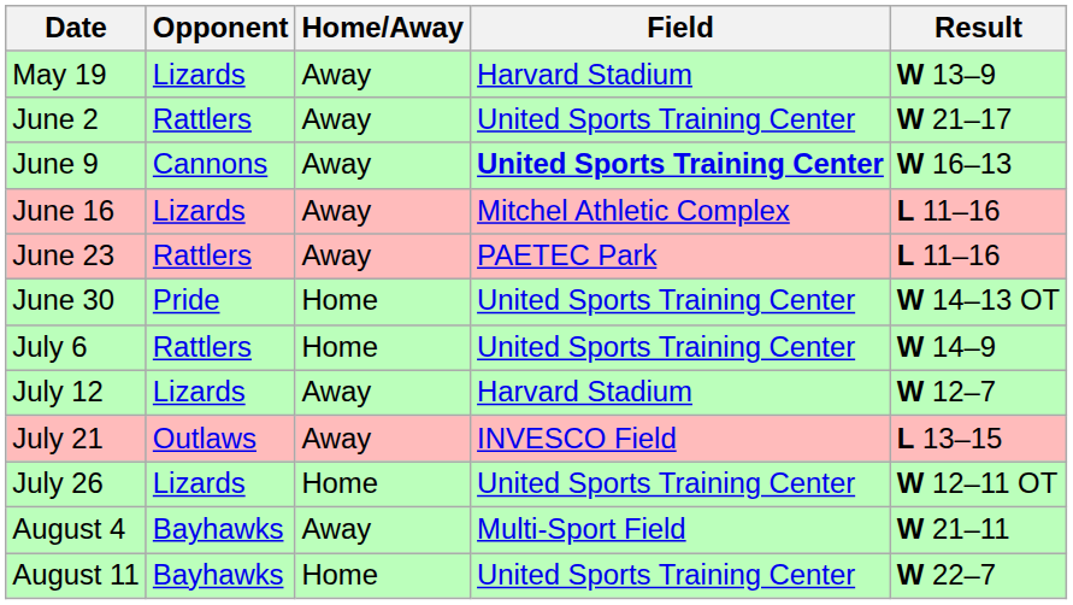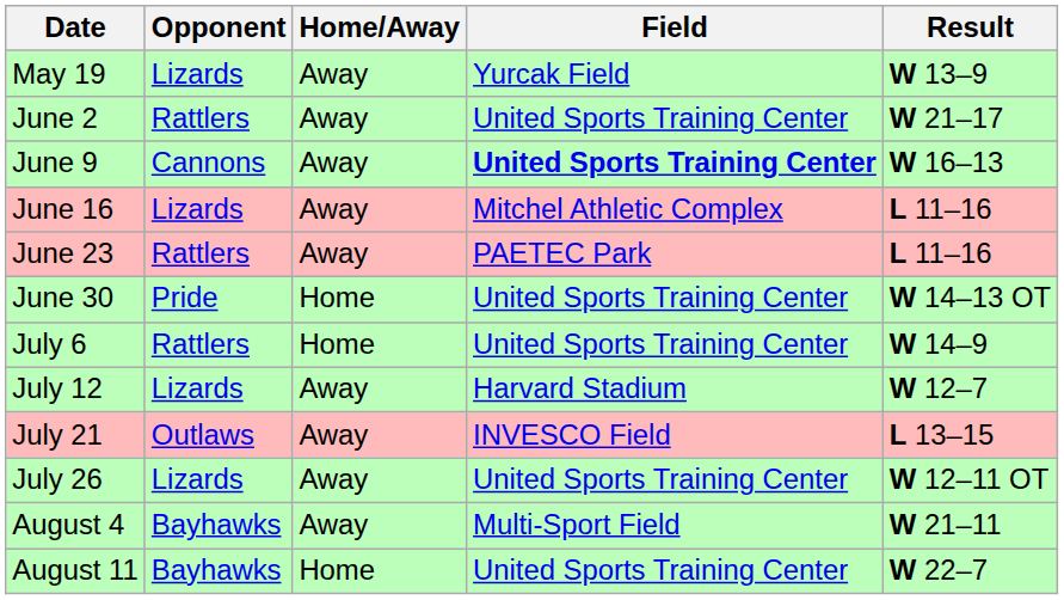 <table class="wikitable">
 <tr>
 <th>Date</th>
 <th>Opponent</th>
 <th>Home/Away</th>
 <th>Field</th>
 <th>Result</th>
 </tr>
 <tr bgcolor="bbffbb">
 <td>May 19</td>
 <td><a href='#'>Lizards</a></td>
 <td>Away</td>
-<td><a href='#'>Harvard Stadium</a></td>
+<td><a href='#'>Yurcak Field</a></td>
 <td><strong>W</strong> 13–9</td>
 </tr>
 <tr bgcolor="bbffbb">
 <td>June 2</td>
 <td><a href='#'>Rattlers</a></td>
 <td>Away</td>
 <td><a href='#'>United Sports Training Center</a></td>
 <td><strong>W</strong> 21–17</td>
 </tr>
 <tr bgcolor="bbffbb">
 <td>June 9</td>
 <td><a href='#'>Cannons</a></td>
 <td>Away</td>
 <td><strong><a href='#'>United Sports Training Center</a></strong></td>
 <td><strong>W</strong> 16–13</td>
 </tr>
 <tr bgcolor="ffbbbb">
 <td>June 16</td>
 <td><a href='#'>Lizards</a></td>
 <td>Away</td>
 <td><a href='#'>Mitchel Athletic Complex</a></td>
 <td><strong>L</strong> 11–16</td>
 </tr>
 <tr bgcolor="ffbbbb">
 <td>June 23</td>
 <td><a href='#'>Rattlers</a></td>
 <td>Away</td>
 <td><a href='#'>PAETEC Park</a></td>
 <td><strong>L</strong> 11–16</td>
 </tr>
 <tr bgcolor="bbffbb">
 <td>June 30</td>
 <td><a href='#'>Pride</a></td>
 <td>Home</td>
 <td><a href='#'>United Sports Training Center</a></td>
 <td><strong>W</strong> 14–13 OT</td>
 </tr>
 <tr bgcolor="bbffbb">
 <td>July 6</td>
 <td><a href='#'>Rattlers</a></td>
 <td>Home</td>
 <td><a href='#'>United Sports Training Center</a></td>
 <td><strong>W</strong> 14–9</td>
 </tr>
 <tr bgcolor="bbffbb">
 <td>July 12</td>
 <td><a href='#'>Lizards</a></td>
 <td>Away</td>
 <td><a href='#'>Harvard Stadium</a></td>
 <td><strong>W</strong> 12–7</td>
 </tr>
 <tr bgcolor="ffbbbb">
 <td>July 21</td>
 <td><a href='#'>Outlaws</a></td>
 <td>Away</td>
 <td><a href='#'>INVESCO Field</a></td>
 <td><strong>L</strong> 13–15</td>
 </tr>
 <tr bgcolor="bbffbb">
 <td>July 26</td>
 <td><a href='#'>Lizards</a></td>
-<td>Home</td>
+<td>Away</td>
 <td><a href='#'>United Sports Training Center</a></td>
 <td><strong>W</strong> 12–11 OT</td>
 </tr>
 <tr bgcolor="bbffbb">
 <td>August 4</td>
 <td><a href='#'>Bayhawks</a></td>
 <td>Away</td>
 <td><a href='#'>Multi-Sport Field</a></td>
 <td><strong>W</strong> 21–11</td>
 </tr>
 <tr bgcolor="bbffbb">
 <td>August 11</td>
 <td><a href='#'>Bayhawks</a></td>
 <td>Home</td>
 <td><a href='#'>United Sports Training Center</a></td>
 <td><strong>W</strong> 22–7</td>
 </tr>
 </table>
